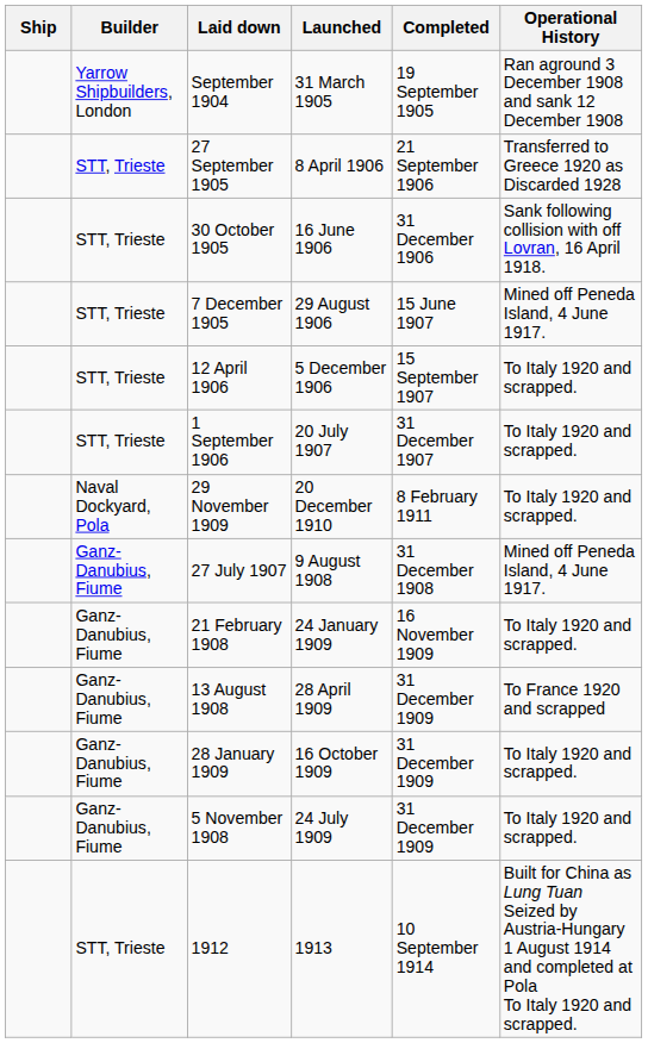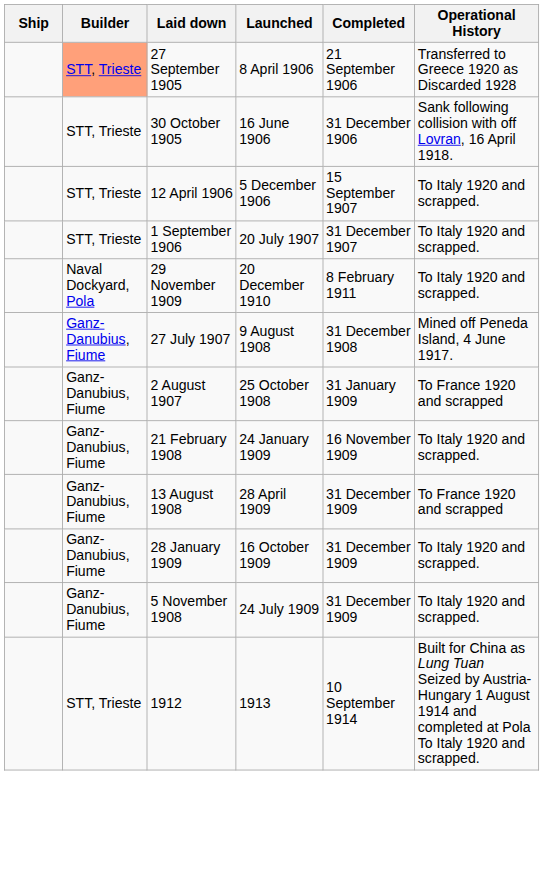 <table class="wikitable">
 <tr>
 <th scope="col" width="150px">Ship</th>
 <th scope="col" width="150px">Builder</th>
 <th scope="col" width="150px">Laid down</th>
 <th scope="col" width="150px">Launched</th>
 <th scope="col" width="150px">Completed</th>
 <th scope="col" width="300px">Operational History</th>
 </tr>
 <tr>
 <td></td>
-<td><a href='#'>Yarrow Shipbuilders</a>, London</td>
-<td>September 1904</td>
-<td>31 March 1905</td>
-<td>19 September 1905</td>
-<td>Ran aground 3 December 1908 and sank 12 December 1908</td>
-</tr>
-<tr>
-<td></td>
-<td><a href='#'>STT</a>, <a href='#'>Trieste</a></td>
+<td style="background: lightsalmon;"><a href='#'>STT</a>, <a href='#'>Trieste</a></td>
 <td>27 September 1905</td>
 <td>8 April 1906</td>
 <td>21 September 1906</td>
 <td>Transferred to Greece 1920 as <br>Discarded 1928</td>
 </tr>
 <tr>
 <td></td>
 <td>STT, Trieste</td>
 <td>30 October 1905</td>
 <td>16 June 1906</td>
 <td>31 December 1906</td>
 <td>Sank following collision with  off <a href='#'>Lovran</a>, 16 April 1918.</td>
-</tr>
-<tr>
-<td></td>
-<td>STT, Trieste</td>
-<td>7 December 1905</td>
-<td>29 August 1906</td>
-<td>15 June 1907</td>
-<td>Mined off Peneda Island, 4 June 1917.</td>
 </tr>
 <tr>
 <td></td>
 <td>STT, Trieste</td>
 <td>12 April 1906</td>
 <td>5 December 1906</td>
 <td>15 September 1907</td>
 <td>To Italy 1920 and scrapped.</td>
 </tr>
 <tr>
 <td></td>
 <td>STT, Trieste</td>
 <td>1 September 1906</td>
 <td>20 July 1907</td>
 <td>31 December 1907</td>
 <td>To Italy 1920 and scrapped.</td>
 </tr>
 <tr>
 <td></td>
 <td>Naval Dockyard, <a href='#'>Pola</a></td>
 <td>29 November 1909</td>
 <td>20 December 1910</td>
 <td>8 February 1911</td>
 <td>To Italy 1920 and scrapped.</td>
 </tr>
 <tr>
 <td></td>
 <td><a href='#'>Ganz-Danubius</a>, <a href='#'>Fiume</a></td>
 <td>27 July 1907</td>
 <td>9 August 1908</td>
 <td>31 December 1908</td>
 <td>Mined off Peneda Island, 4 June 1917.</td>
+</tr>
+<tr>
+<td></td>
+<td>Ganz-Danubius, Fiume</td>
+<td>2 August 1907</td>
+<td>25 October 1908</td>
+<td>31 January 1909</td>
+<td>To France 1920 and scrapped</td>
 </tr>
 <tr>
 <td></td>
 <td>Ganz-Danubius, Fiume</td>
 <td>21 February 1908</td>
 <td>24 January 1909</td>
 <td>16 November 1909</td>
 <td>To Italy 1920 and scrapped.</td>
 </tr>
 <tr>
 <td></td>
 <td>Ganz-Danubius, Fiume</td>
 <td>13 August 1908</td>
 <td>28 April 1909</td>
 <td>31 December 1909</td>
 <td>To France 1920 and scrapped</td>
 </tr>
 <tr>
 <td></td>
 <td>Ganz-Danubius, Fiume</td>
 <td>28 January 1909</td>
 <td>16 October 1909</td>
 <td>31 December 1909</td>
 <td>To Italy 1920 and scrapped.</td>
 </tr>
 <tr>
 <td></td>
 <td>Ganz-Danubius, Fiume</td>
 <td>5 November 1908</td>
 <td>24 July 1909</td>
 <td>31 December 1909</td>
 <td>To Italy 1920 and scrapped.</td>
 </tr>
 <tr>
 <td></td>
 <td>STT, Trieste</td>
 <td>1912</td>
 <td>1913</td>
 <td>10 September 1914</td>
 <td>Built for China as <em>Lung Tuan</em><br> Seized by Austria-Hungary 1 August 1914 and completed at Pola<br>To Italy 1920 and scrapped.</td>
 </tr>
 </table>
